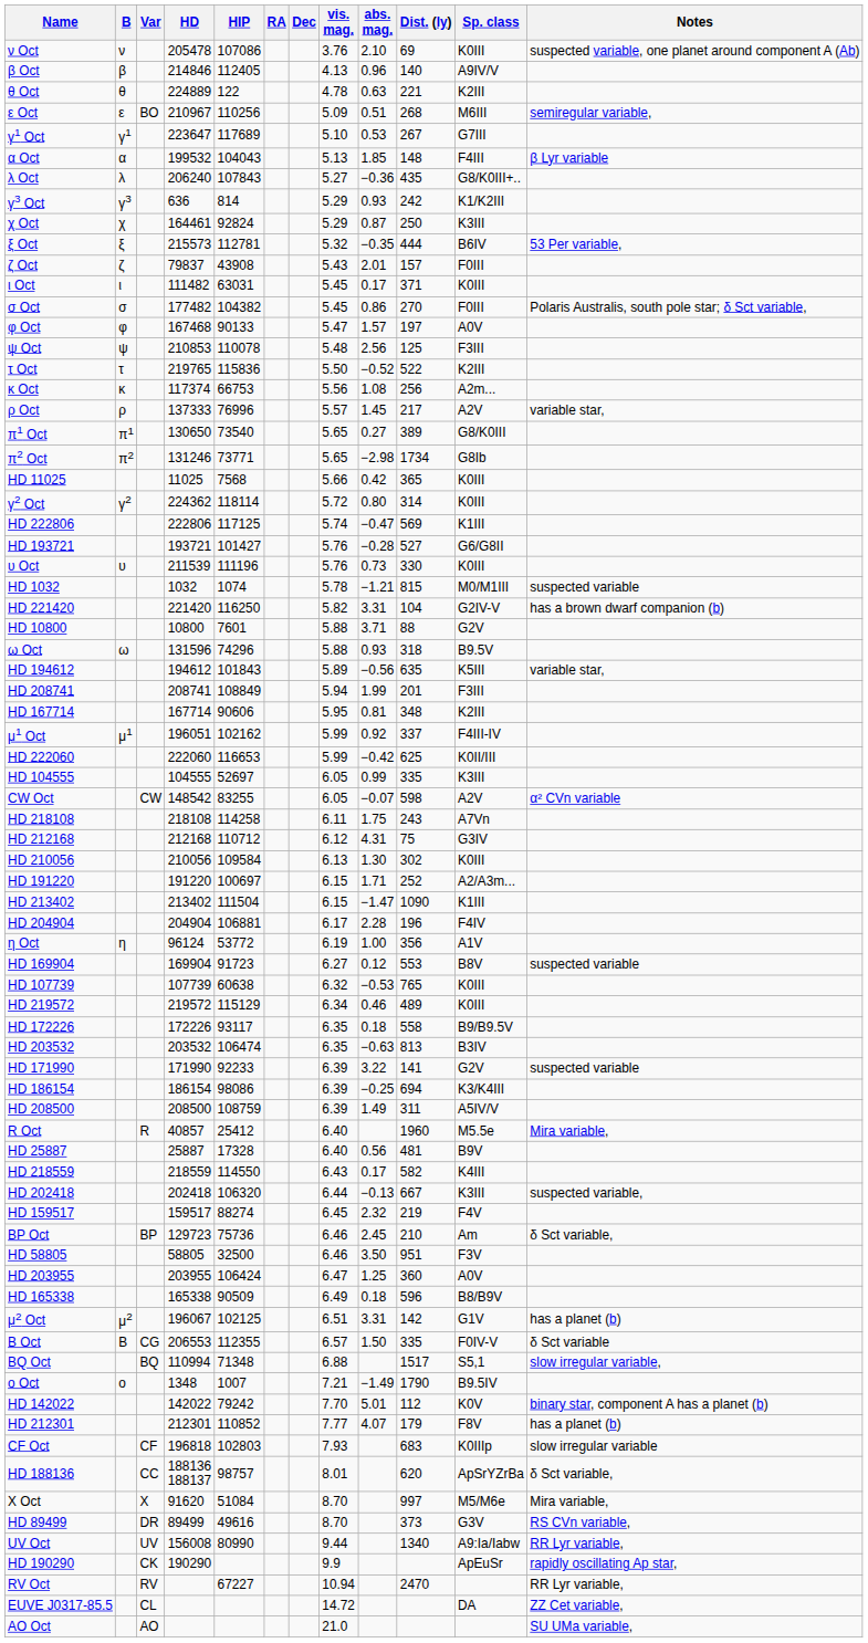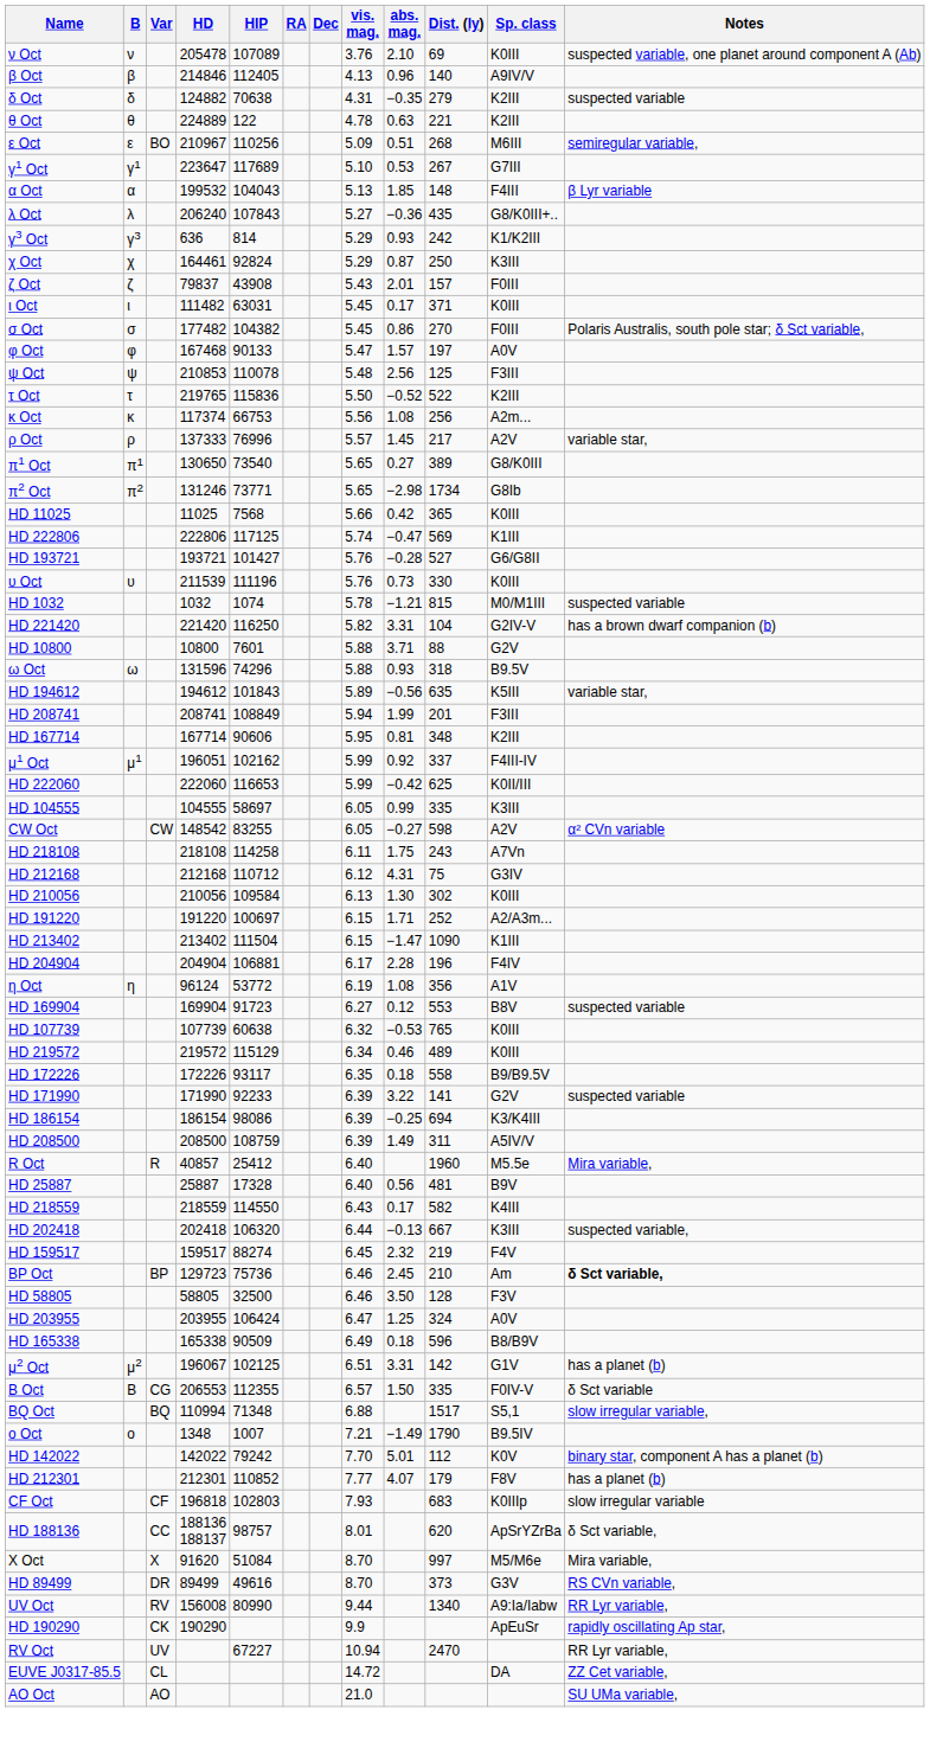 <table class="wikitable sortable sticky-header">
 <tr>
 <th><a href='#'>Name</a></th>
 <th><a href='#'>B</a></th>
 <th><a href='#'>Var</a></th>
 <th><a href='#'>HD</a></th>
 <th><a href='#'>HIP</a></th>
 <th><a href='#'>RA</a></th>
 <th><a href='#'>Dec</a></th>
 <th><a href='#'>vis.<br>mag.</a></th>
 <th><a href='#'>abs.<br>mag.</a></th>
 <th><a href='#'>Dist.</a> (<a href='#'>ly</a>)</th>
 <th><a href='#'>Sp. class</a></th>
 <th>Notes</th>
 </tr>
 <tr>
 <td><a href='#'>ν Oct</a></td>
 <td>ν</td>
 <td></td>
 <td>205478</td>
-<td>107086</td>
+<td>107089</td>
 <td></td>
 <td></td>
 <td>3.76</td>
 <td>2.10</td>
 <td>69</td>
 <td>K0III</td>
 <td>suspected <a href='#'>variable</a>, one planet around component A (<a href='#'>Ab</a>)</td>
 </tr>
 <tr>
 <td><a href='#'>β Oct</a></td>
 <td>β</td>
 <td></td>
 <td>214846</td>
 <td>112405</td>
 <td></td>
 <td></td>
 <td>4.13</td>
 <td>0.96</td>
 <td>140</td>
 <td>A9IV/V</td>
 <td></td>
+</tr>
+<tr>
+<td><a href='#'>δ Oct</a></td>
+<td>δ</td>
+<td></td>
+<td>124882</td>
+<td>70638</td>
+<td></td>
+<td></td>
+<td>4.31</td>
+<td>−0.35</td>
+<td>279</td>
+<td>K2III</td>
+<td>suspected variable</td>
 </tr>
 <tr>
 <td><a href='#'>θ Oct</a></td>
 <td>θ</td>
 <td></td>
 <td>224889</td>
 <td>122</td>
 <td></td>
 <td></td>
 <td>4.78</td>
 <td>0.63</td>
 <td>221</td>
 <td>K2III</td>
 <td></td>
 </tr>
 <tr>
 <td><a href='#'>ε Oct</a></td>
 <td>ε</td>
 <td>BO</td>
 <td>210967</td>
 <td>110256</td>
 <td></td>
 <td></td>
 <td>5.09</td>
 <td>0.51</td>
 <td>268</td>
 <td>M6III</td>
 <td><a href='#'>semiregular variable</a>, </td>
 </tr>
 <tr>
 <td><a href='#'>γ<sup>1</sup> Oct</a></td>
 <td>γ<sup>1</sup></td>
 <td></td>
 <td>223647</td>
 <td>117689</td>
 <td></td>
 <td></td>
 <td>5.10</td>
 <td>0.53</td>
 <td>267</td>
 <td>G7III</td>
 <td></td>
 </tr>
 <tr>
 <td><a href='#'>α Oct</a></td>
 <td>α</td>
 <td></td>
 <td>199532</td>
 <td>104043</td>
 <td></td>
 <td></td>
 <td>5.13</td>
 <td>1.85</td>
 <td>148</td>
 <td>F4III</td>
 <td style="text-align:left;"><a href='#'>β Lyr variable</a></td>
 </tr>
 <tr>
 <td><a href='#'>λ Oct</a></td>
 <td>λ</td>
 <td></td>
 <td>206240</td>
 <td>107843</td>
 <td></td>
 <td></td>
 <td>5.27</td>
 <td>−0.36</td>
 <td>435</td>
 <td>G8/K0III+..</td>
 <td></td>
 </tr>
 <tr>
 <td><a href='#'>γ<sup>3</sup> Oct</a></td>
 <td>γ<sup>3</sup></td>
 <td></td>
 <td>636</td>
 <td>814</td>
 <td></td>
 <td></td>
 <td>5.29</td>
 <td>0.93</td>
 <td>242</td>
 <td>K1/K2III</td>
 <td></td>
 </tr>
 <tr>
 <td><a href='#'>χ Oct</a></td>
 <td>χ</td>
 <td></td>
 <td>164461</td>
 <td>92824</td>
 <td></td>
 <td></td>
 <td>5.29</td>
 <td>0.87</td>
 <td>250</td>
 <td>K3III</td>
 <td></td>
-</tr>
-<tr>
-<td><a href='#'>ξ Oct</a></td>
-<td>ξ</td>
-<td></td>
-<td>215573</td>
-<td>112781</td>
-<td></td>
-<td></td>
-<td>5.32</td>
-<td>−0.35</td>
-<td>444</td>
-<td>B6IV</td>
-<td><a href='#'>53 Per variable</a>, </td>
 </tr>
 <tr>
 <td><a href='#'>ζ Oct</a></td>
 <td>ζ</td>
 <td></td>
 <td>79837</td>
 <td>43908</td>
 <td></td>
 <td></td>
 <td>5.43</td>
 <td>2.01</td>
 <td>157</td>
 <td>F0III</td>
 <td></td>
 </tr>
 <tr>
 <td><a href='#'>ι Oct</a></td>
 <td>ι</td>
 <td></td>
 <td>111482</td>
 <td>63031</td>
 <td></td>
 <td></td>
 <td>5.45</td>
 <td>0.17</td>
 <td>371</td>
 <td>K0III</td>
 <td></td>
 </tr>
 <tr>
 <td><a href='#'>σ Oct</a></td>
 <td>σ</td>
 <td></td>
 <td>177482</td>
 <td>104382</td>
 <td></td>
 <td></td>
 <td>5.45</td>
 <td>0.86</td>
 <td>270</td>
 <td>F0III</td>
 <td style="text-align:left;">Polaris Australis, south pole star; <a href='#'>δ Sct variable</a>, </td>
 </tr>
 <tr>
 <td><a href='#'>φ Oct</a></td>
 <td>φ</td>
 <td></td>
 <td>167468</td>
 <td>90133</td>
 <td></td>
 <td></td>
 <td>5.47</td>
 <td>1.57</td>
 <td>197</td>
 <td>A0V</td>
 <td></td>
 </tr>
 <tr>
 <td><a href='#'>ψ Oct</a></td>
 <td>ψ</td>
 <td></td>
 <td>210853</td>
 <td>110078</td>
 <td></td>
 <td></td>
 <td>5.48</td>
 <td>2.56</td>
 <td>125</td>
 <td>F3III</td>
 <td></td>
 </tr>
 <tr>
 <td><a href='#'>τ Oct</a></td>
 <td>τ</td>
 <td></td>
 <td>219765</td>
 <td>115836</td>
 <td></td>
 <td></td>
 <td>5.50</td>
 <td>−0.52</td>
 <td>522</td>
 <td>K2III</td>
 <td></td>
 </tr>
 <tr>
 <td><a href='#'>κ Oct</a></td>
 <td>κ</td>
 <td></td>
 <td>117374</td>
 <td>66753</td>
 <td></td>
 <td></td>
 <td>5.56</td>
 <td>1.08</td>
 <td>256</td>
 <td>A2m...</td>
 <td></td>
 </tr>
 <tr>
 <td><a href='#'>ρ Oct</a></td>
 <td>ρ</td>
 <td></td>
 <td>137333</td>
 <td>76996</td>
 <td></td>
 <td></td>
 <td>5.57</td>
 <td>1.45</td>
 <td>217</td>
 <td>A2V</td>
 <td>variable star, </td>
 </tr>
 <tr>
 <td><a href='#'>π<sup>1</sup> Oct</a></td>
 <td>π<sup>1</sup></td>
 <td></td>
 <td>130650</td>
 <td>73540</td>
 <td></td>
 <td></td>
 <td>5.65</td>
 <td>0.27</td>
 <td>389</td>
 <td>G8/K0III</td>
 <td></td>
 </tr>
 <tr>
 <td><a href='#'>π<sup>2</sup> Oct</a></td>
 <td>π<sup>2</sup></td>
 <td></td>
 <td>131246</td>
 <td>73771</td>
 <td></td>
 <td></td>
 <td>5.65</td>
 <td>−2.98</td>
 <td>1734</td>
 <td>G8Ib</td>
 <td></td>
 </tr>
 <tr>
 <td><a href='#'>HD 11025</a></td>
 <td></td>
 <td></td>
 <td>11025</td>
 <td>7568</td>
 <td></td>
 <td></td>
 <td>5.66</td>
 <td>0.42</td>
 <td>365</td>
-<td>K0III</td>
-<td></td>
-</tr>
-<tr>
-<td><a href='#'>γ<sup>2</sup> Oct</a></td>
-<td>γ<sup>2</sup></td>
-<td></td>
-<td>224362</td>
-<td>118114</td>
-<td></td>
-<td></td>
-<td>5.72</td>
-<td>0.80</td>
-<td>314</td>
 <td>K0III</td>
 <td></td>
 </tr>
 <tr>
 <td><a href='#'>HD 222806</a></td>
 <td></td>
 <td></td>
 <td>222806</td>
 <td>117125</td>
 <td></td>
 <td></td>
 <td>5.74</td>
 <td>−0.47</td>
 <td>569</td>
 <td>K1III</td>
 <td></td>
 </tr>
 <tr>
 <td><a href='#'>HD 193721</a></td>
 <td></td>
 <td></td>
 <td>193721</td>
 <td>101427</td>
 <td></td>
 <td></td>
 <td>5.76</td>
 <td>−0.28</td>
 <td>527</td>
 <td>G6/G8II</td>
 <td></td>
 </tr>
 <tr>
 <td><a href='#'>υ Oct</a></td>
 <td>υ</td>
 <td></td>
 <td>211539</td>
 <td>111196</td>
 <td></td>
 <td></td>
 <td>5.76</td>
 <td>0.73</td>
 <td>330</td>
 <td>K0III</td>
 <td></td>
 </tr>
 <tr>
 <td><a href='#'>HD 1032</a></td>
 <td></td>
 <td></td>
 <td>1032</td>
 <td>1074</td>
 <td></td>
 <td></td>
 <td>5.78</td>
 <td>−1.21</td>
 <td>815</td>
 <td>M0/M1III</td>
 <td>suspected variable</td>
 </tr>
 <tr>
 <td><a href='#'>HD 221420</a></td>
 <td></td>
 <td></td>
 <td>221420</td>
 <td>116250</td>
 <td></td>
 <td></td>
 <td>5.82</td>
 <td>3.31</td>
 <td>104</td>
 <td>G2IV-V</td>
 <td style="text-align:left;">has a brown dwarf companion (<a href='#'>b</a>)</td>
 </tr>
 <tr>
 <td><a href='#'>HD 10800</a></td>
 <td></td>
 <td></td>
 <td>10800</td>
 <td>7601</td>
 <td></td>
 <td></td>
 <td>5.88</td>
 <td>3.71</td>
 <td>88</td>
 <td>G2V</td>
 <td></td>
 </tr>
 <tr>
 <td><a href='#'>ω Oct</a></td>
 <td>ω</td>
 <td></td>
 <td>131596</td>
 <td>74296</td>
 <td></td>
 <td></td>
 <td>5.88</td>
 <td>0.93</td>
 <td>318</td>
 <td>B9.5V</td>
 <td></td>
 </tr>
 <tr>
 <td><a href='#'>HD 194612</a></td>
 <td></td>
 <td></td>
 <td>194612</td>
 <td>101843</td>
 <td></td>
 <td></td>
 <td>5.89</td>
 <td>−0.56</td>
 <td>635</td>
 <td>K5III</td>
 <td>variable star, </td>
 </tr>
 <tr>
 <td><a href='#'>HD 208741</a></td>
 <td></td>
 <td></td>
 <td>208741</td>
 <td>108849</td>
 <td></td>
 <td></td>
 <td>5.94</td>
 <td>1.99</td>
 <td>201</td>
 <td>F3III</td>
 <td></td>
 </tr>
 <tr>
 <td><a href='#'>HD 167714</a></td>
 <td></td>
 <td></td>
 <td>167714</td>
 <td>90606</td>
 <td></td>
 <td></td>
 <td>5.95</td>
 <td>0.81</td>
 <td>348</td>
 <td>K2III</td>
 <td></td>
 </tr>
 <tr>
 <td><a href='#'>μ<sup>1</sup> Oct</a></td>
 <td>μ<sup>1</sup></td>
 <td></td>
 <td>196051</td>
 <td>102162</td>
 <td></td>
 <td></td>
 <td>5.99</td>
 <td>0.92</td>
 <td>337</td>
 <td>F4III-IV</td>
 <td></td>
 </tr>
 <tr>
 <td><a href='#'>HD 222060</a></td>
 <td></td>
 <td></td>
 <td>222060</td>
 <td>116653</td>
 <td></td>
 <td></td>
 <td>5.99</td>
 <td>−0.42</td>
 <td>625</td>
 <td>K0II/III</td>
 <td></td>
 </tr>
 <tr>
 <td><a href='#'>HD 104555</a></td>
 <td></td>
 <td></td>
 <td>104555</td>
-<td>52697</td>
+<td>58697</td>
 <td></td>
 <td></td>
 <td>6.05</td>
 <td>0.99</td>
 <td>335</td>
 <td>K3III</td>
 <td></td>
 </tr>
 <tr>
 <td><a href='#'>CW Oct</a></td>
 <td></td>
 <td>CW</td>
 <td>148542</td>
 <td>83255</td>
 <td></td>
 <td></td>
 <td>6.05</td>
-<td>−0.07</td>
+<td>−0.27</td>
 <td>598</td>
 <td>A2V</td>
 <td style="text-align:left;"><a href='#'>α² CVn variable</a></td>
 </tr>
 <tr>
 <td><a href='#'>HD 218108</a></td>
 <td></td>
 <td></td>
 <td>218108</td>
 <td>114258</td>
 <td></td>
 <td></td>
 <td>6.11</td>
 <td>1.75</td>
 <td>243</td>
 <td>A7Vn</td>
 <td></td>
 </tr>
 <tr>
 <td><a href='#'>HD 212168</a></td>
 <td></td>
 <td></td>
 <td>212168</td>
 <td>110712</td>
 <td></td>
 <td></td>
 <td>6.12</td>
 <td>4.31</td>
 <td>75</td>
 <td>G3IV</td>
 <td></td>
 </tr>
 <tr>
 <td><a href='#'>HD 210056</a></td>
 <td></td>
 <td></td>
 <td>210056</td>
 <td>109584</td>
 <td></td>
 <td></td>
 <td>6.13</td>
 <td>1.30</td>
 <td>302</td>
 <td>K0III</td>
 <td></td>
 </tr>
 <tr>
 <td><a href='#'>HD 191220</a></td>
 <td></td>
 <td></td>
 <td>191220</td>
 <td>100697</td>
 <td></td>
 <td></td>
 <td>6.15</td>
 <td>1.71</td>
 <td>252</td>
 <td>A2/A3m...</td>
 <td></td>
 </tr>
 <tr>
 <td><a href='#'>HD 213402</a></td>
 <td></td>
 <td></td>
 <td>213402</td>
 <td>111504</td>
 <td></td>
 <td></td>
 <td>6.15</td>
 <td>−1.47</td>
 <td>1090</td>
 <td>K1III</td>
 <td></td>
 </tr>
 <tr>
 <td><a href='#'>HD 204904</a></td>
 <td></td>
 <td></td>
 <td>204904</td>
 <td>106881</td>
 <td></td>
 <td></td>
 <td>6.17</td>
 <td>2.28</td>
 <td>196</td>
 <td>F4IV</td>
 <td></td>
 </tr>
 <tr>
 <td><a href='#'>η Oct</a></td>
 <td>η</td>
 <td></td>
 <td>96124</td>
 <td>53772</td>
 <td></td>
 <td></td>
 <td>6.19</td>
-<td>1.00</td>
+<td>1.08</td>
 <td>356</td>
 <td>A1V</td>
 <td></td>
 </tr>
 <tr>
 <td><a href='#'>HD 169904</a></td>
 <td></td>
 <td></td>
 <td>169904</td>
 <td>91723</td>
 <td></td>
 <td></td>
 <td>6.27</td>
 <td>0.12</td>
 <td>553</td>
 <td>B8V</td>
 <td>suspected variable</td>
 </tr>
 <tr>
 <td><a href='#'>HD 107739</a></td>
 <td></td>
 <td></td>
 <td>107739</td>
 <td>60638</td>
 <td></td>
 <td></td>
 <td>6.32</td>
 <td>−0.53</td>
 <td>765</td>
 <td>K0III</td>
 <td></td>
 </tr>
 <tr>
 <td><a href='#'>HD 219572</a></td>
 <td></td>
 <td></td>
 <td>219572</td>
 <td>115129</td>
 <td></td>
 <td></td>
 <td>6.34</td>
 <td>0.46</td>
 <td>489</td>
 <td>K0III</td>
 <td></td>
 </tr>
 <tr>
 <td><a href='#'>HD 172226</a></td>
 <td></td>
 <td></td>
 <td>172226</td>
 <td>93117</td>
 <td></td>
 <td></td>
 <td>6.35</td>
 <td>0.18</td>
 <td>558</td>
 <td>B9/B9.5V</td>
-<td></td>
-</tr>
-<tr>
-<td><a href='#'>HD 203532</a></td>
-<td></td>
-<td></td>
-<td>203532</td>
-<td>106474</td>
-<td></td>
-<td></td>
-<td>6.35</td>
-<td>−0.63</td>
-<td>813</td>
-<td>B3IV</td>
 <td></td>
 </tr>
 <tr>
 <td><a href='#'>HD 171990</a></td>
 <td></td>
 <td></td>
 <td>171990</td>
 <td>92233</td>
 <td></td>
 <td></td>
 <td>6.39</td>
 <td>3.22</td>
 <td>141</td>
 <td>G2V</td>
 <td>suspected variable</td>
 </tr>
 <tr>
 <td><a href='#'>HD 186154</a></td>
 <td></td>
 <td></td>
 <td>186154</td>
 <td>98086</td>
 <td></td>
 <td></td>
 <td>6.39</td>
 <td>−0.25</td>
 <td>694</td>
 <td>K3/K4III</td>
 <td></td>
 </tr>
 <tr>
 <td><a href='#'>HD 208500</a></td>
 <td></td>
 <td></td>
 <td>208500</td>
 <td>108759</td>
 <td></td>
 <td></td>
 <td>6.39</td>
 <td>1.49</td>
 <td>311</td>
 <td>A5IV/V</td>
 <td></td>
 </tr>
 <tr>
 <td><a href='#'>R Oct</a></td>
 <td></td>
 <td>R</td>
 <td>40857</td>
 <td>25412</td>
 <td></td>
 <td></td>
 <td>6.40</td>
 <td></td>
 <td>1960</td>
 <td>M5.5e</td>
 <td style="text-align:left;"><a href='#'>Mira variable</a>, </td>
 </tr>
 <tr>
 <td><a href='#'>HD 25887</a></td>
 <td></td>
 <td></td>
 <td>25887</td>
 <td>17328</td>
 <td></td>
 <td></td>
 <td>6.40</td>
 <td>0.56</td>
 <td>481</td>
 <td>B9V</td>
 <td></td>
 </tr>
 <tr>
 <td><a href='#'>HD 218559</a></td>
 <td></td>
 <td></td>
 <td>218559</td>
 <td>114550</td>
 <td></td>
 <td></td>
 <td>6.43</td>
 <td>0.17</td>
 <td>582</td>
 <td>K4III</td>
 <td></td>
 </tr>
 <tr>
 <td><a href='#'>HD 202418</a></td>
 <td></td>
 <td></td>
 <td>202418</td>
 <td>106320</td>
 <td></td>
 <td></td>
 <td>6.44</td>
 <td>−0.13</td>
 <td>667</td>
 <td>K3III</td>
 <td>suspected variable, </td>
 </tr>
 <tr>
 <td><a href='#'>HD 159517</a></td>
 <td></td>
 <td></td>
 <td>159517</td>
 <td>88274</td>
 <td></td>
 <td></td>
 <td>6.45</td>
 <td>2.32</td>
 <td>219</td>
 <td>F4V</td>
 <td></td>
 </tr>
 <tr>
 <td><a href='#'>BP Oct</a></td>
 <td></td>
 <td>BP</td>
 <td>129723</td>
 <td>75736</td>
 <td></td>
 <td></td>
 <td>6.46</td>
 <td>2.45</td>
 <td>210</td>
 <td>Am</td>
-<td style="text-align:left;">δ Sct variable, </td>
+<td style="text-align:left;"><strong>δ Sct variable, </strong></td>
 </tr>
 <tr>
 <td><a href='#'>HD 58805</a></td>
 <td></td>
 <td></td>
 <td>58805</td>
 <td>32500</td>
 <td></td>
 <td></td>
 <td>6.46</td>
 <td>3.50</td>
-<td>951</td>
+<td>128</td>
 <td>F3V</td>
 <td></td>
 </tr>
 <tr>
 <td><a href='#'>HD 203955</a></td>
 <td></td>
 <td></td>
 <td>203955</td>
 <td>106424</td>
 <td></td>
 <td></td>
 <td>6.47</td>
 <td>1.25</td>
-<td>360</td>
+<td>324</td>
 <td>A0V</td>
 <td></td>
 </tr>
 <tr>
 <td><a href='#'>HD 165338</a></td>
 <td></td>
 <td></td>
 <td>165338</td>
 <td>90509</td>
 <td></td>
 <td></td>
 <td>6.49</td>
 <td>0.18</td>
 <td>596</td>
 <td>B8/B9V</td>
 <td></td>
 </tr>
 <tr>
 <td><a href='#'>μ<sup>2</sup> Oct</a></td>
 <td>μ<sup>2</sup></td>
 <td></td>
 <td>196067</td>
 <td>102125</td>
 <td></td>
 <td></td>
 <td>6.51</td>
 <td>3.31</td>
 <td>142</td>
 <td>G1V</td>
 <td style="text-align:left;">has a planet (<a href='#'>b</a>)</td>
 </tr>
 <tr>
 <td><a href='#'>B Oct</a></td>
 <td>B</td>
 <td>CG</td>
 <td>206553</td>
 <td>112355</td>
 <td></td>
 <td></td>
 <td>6.57</td>
 <td>1.50</td>
 <td>335</td>
 <td>F0IV-V</td>
 <td>δ Sct variable</td>
 </tr>
 <tr>
 <td><a href='#'>BQ Oct</a></td>
 <td></td>
 <td>BQ</td>
 <td>110994</td>
 <td>71348</td>
 <td></td>
 <td></td>
 <td>6.88</td>
 <td></td>
 <td>1517</td>
 <td>S5,1</td>
 <td style="text-align:left;"><a href='#'>slow irregular variable</a>, </td>
 </tr>
 <tr>
 <td><a href='#'>ο Oct</a></td>
 <td>ο</td>
 <td></td>
 <td>1348</td>
 <td>1007</td>
 <td></td>
 <td></td>
 <td>7.21</td>
 <td>−1.49</td>
 <td>1790</td>
 <td>B9.5IV</td>
 <td></td>
 </tr>
 <tr>
 <td><a href='#'>HD 142022</a></td>
 <td></td>
 <td></td>
 <td>142022</td>
 <td>79242</td>
 <td></td>
 <td></td>
 <td>7.70</td>
 <td>5.01</td>
 <td>112</td>
 <td>K0V</td>
 <td style="text-align:left;"><a href='#'>binary star</a>, component A has a planet (<a href='#'>b</a>)</td>
 </tr>
 <tr>
 <td><a href='#'>HD 212301</a></td>
 <td></td>
 <td></td>
 <td>212301</td>
 <td>110852</td>
 <td></td>
 <td></td>
 <td>7.77</td>
 <td>4.07</td>
 <td>179</td>
 <td>F8V</td>
 <td style="text-align:left;">has a planet (<a href='#'>b</a>)</td>
 </tr>
 <tr>
 <td><a href='#'>CF Oct</a></td>
 <td></td>
 <td>CF</td>
 <td>196818</td>
 <td>102803</td>
 <td></td>
 <td></td>
 <td>7.93</td>
 <td></td>
 <td>683</td>
 <td>K0IIIp</td>
 <td style="text-align:left;">slow irregular variable</td>
 </tr>
 <tr>
 <td><a href='#'>HD 188136</a></td>
 <td></td>
 <td>CC</td>
 <td>188136<br>188137</td>
 <td>98757</td>
 <td></td>
 <td></td>
 <td>8.01</td>
 <td></td>
 <td>620</td>
 <td>ApSrYZrBa</td>
 <td style="text-align:left;">δ Sct variable, </td>
 </tr>
 <tr>
 <td>X Oct</td>
 <td></td>
 <td>X</td>
 <td>91620</td>
 <td>51084</td>
 <td></td>
 <td></td>
 <td>8.70</td>
 <td></td>
 <td>997</td>
 <td>M5/M6e</td>
 <td style="text-align:left;">Mira variable, </td>
 </tr>
 <tr>
 <td><a href='#'>HD 89499</a></td>
 <td></td>
 <td>DR</td>
 <td>89499</td>
 <td>49616</td>
 <td></td>
 <td></td>
 <td>8.70</td>
 <td></td>
 <td>373</td>
 <td>G3V</td>
 <td style="text-align:left;"><a href='#'>RS CVn variable</a>, </td>
 </tr>
 <tr>
 <td><a href='#'>UV Oct</a></td>
 <td></td>
-<td>UV</td>
+<td>RV</td>
 <td>156008</td>
 <td>80990</td>
 <td></td>
 <td></td>
 <td>9.44</td>
 <td></td>
 <td>1340</td>
 <td>A9:Ia/Iabw</td>
 <td style="text-align:left;"><a href='#'>RR Lyr variable</a>, </td>
 </tr>
 <tr>
 <td><a href='#'>HD 190290</a></td>
 <td></td>
 <td>CK</td>
 <td>190290</td>
 <td></td>
 <td></td>
 <td></td>
 <td>9.9</td>
 <td></td>
 <td></td>
 <td>ApEuSr</td>
 <td style="text-align:left;"><a href='#'>rapidly oscillating Ap star</a>, </td>
 </tr>
 <tr>
 <td><a href='#'>RV Oct</a></td>
 <td></td>
-<td>RV</td>
+<td>UV</td>
 <td></td>
 <td>67227</td>
 <td></td>
 <td></td>
 <td>10.94</td>
 <td></td>
 <td>2470</td>
 <td></td>
 <td style="text-align:left;">RR Lyr variable, </td>
 </tr>
 <tr>
 <td><a href='#'>EUVE J0317-85.5</a></td>
 <td></td>
 <td>CL</td>
 <td></td>
 <td></td>
 <td></td>
 <td></td>
 <td>14.72</td>
 <td></td>
 <td></td>
 <td>DA</td>
 <td style="text-align:left;"><a href='#'>ZZ Cet variable</a>, </td>
 </tr>
 <tr>
 <td><a href='#'>AO Oct</a></td>
 <td></td>
 <td>AO</td>
 <td></td>
 <td></td>
 <td></td>
 <td></td>
 <td>21.0</td>
 <td></td>
 <td></td>
 <td></td>
 <td style="text-align:left;"><a href='#'>SU UMa variable</a>, <br></td>
 </tr>
 </table>
